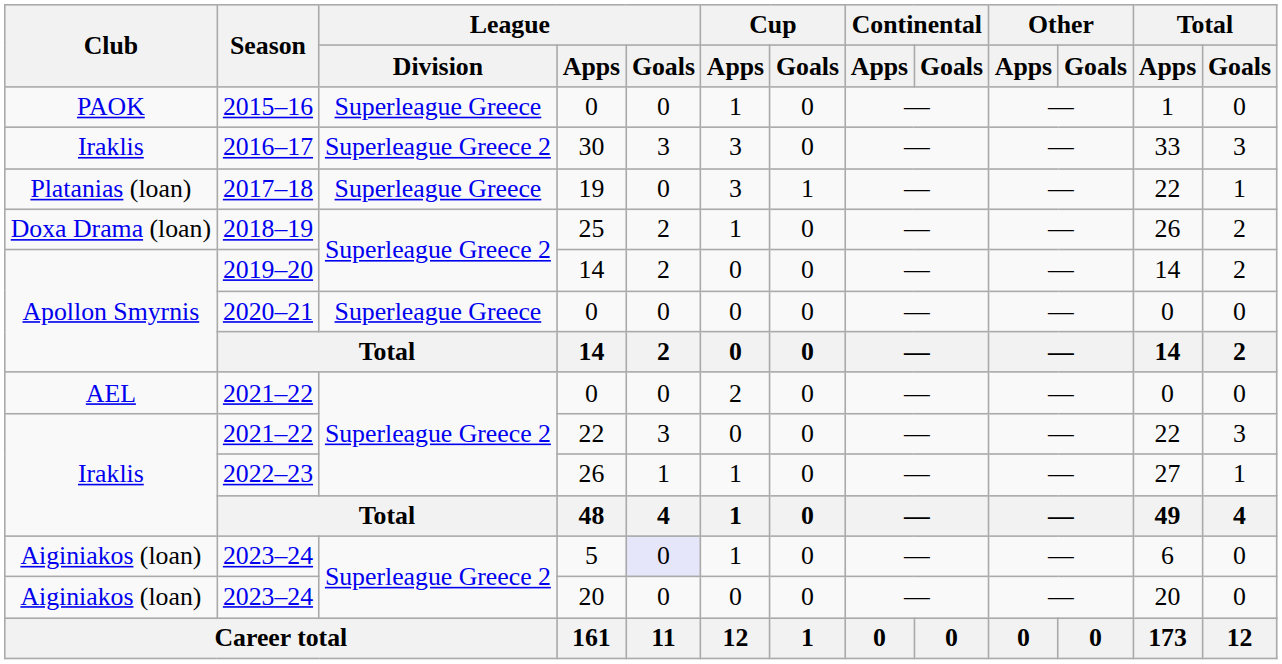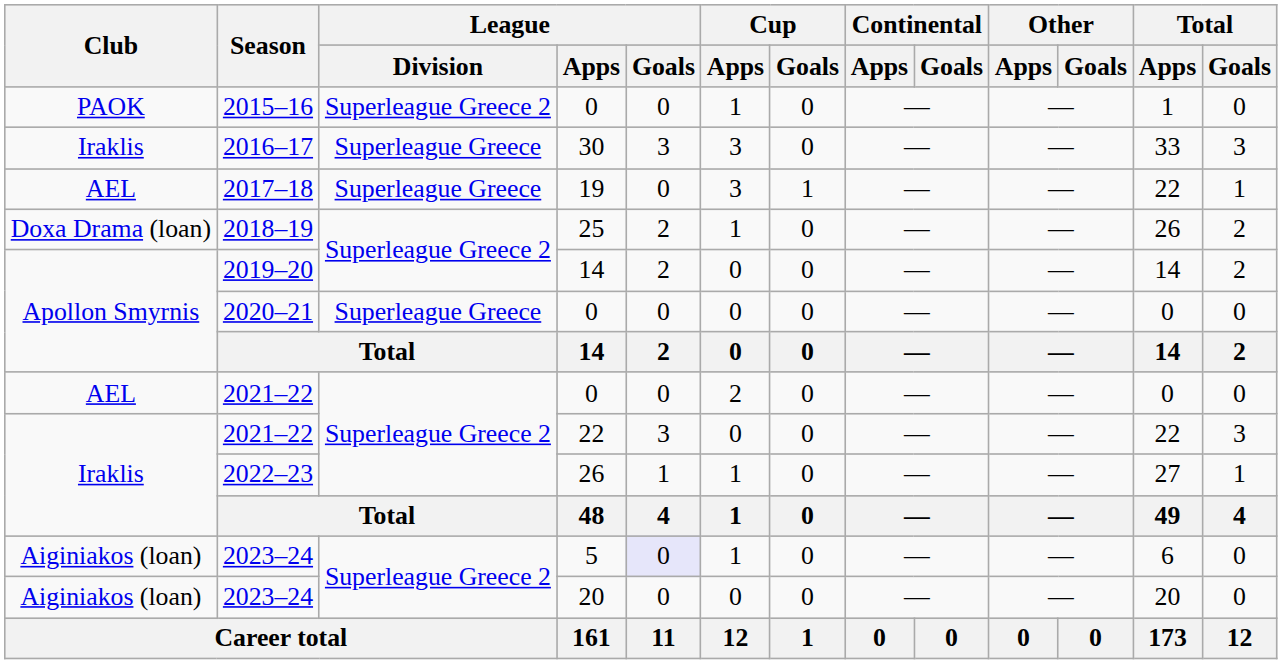 <table class="wikitable" style="text-align:center">
 <tr>
 <th rowspan=2>Club</th>
 <th rowspan=2>Season</th>
 <th colspan=3>League</th>
 <th colspan=2>Cup</th>
 <th colspan=2>Continental</th>
 <th colspan=2>Other</th>
 <th colspan=2>Total</th>
 </tr>
 <tr>
 <th>Division</th>
 <th>Apps</th>
 <th>Goals</th>
 <th>Apps</th>
 <th>Goals</th>
 <th>Apps</th>
 <th>Goals</th>
 <th>Apps</th>
 <th>Goals</th>
 <th>Apps</th>
 <th>Goals</th>
 </tr>
 <tr>
 <td><a href='#'>PAOK</a></td>
 <td><a href='#'>2015–16</a></td>
-<td><a href='#'>Superleague Greece</a></td>
+<td><a href='#'>Superleague Greece 2</a></td>
 <td>0</td>
 <td>0</td>
 <td>1</td>
 <td>0</td>
 <td colspan="2">—</td>
 <td colspan="2">—</td>
 <td>1</td>
 <td>0</td>
 </tr>
 <tr>
 <td><a href='#'>Iraklis</a></td>
 <td><a href='#'>2016–17</a></td>
-<td><a href='#'>Superleague Greece 2</a></td>
+<td><a href='#'>Superleague Greece</a></td>
 <td>30</td>
 <td>3</td>
 <td>3</td>
 <td>0</td>
 <td colspan="2">—</td>
 <td colspan="2">—</td>
 <td>33</td>
 <td>3</td>
 </tr>
 <tr>
-<td><a href='#'>Platanias</a> (loan)</td>
+<td><a href='#'>AEL</a></td>
 <td><a href='#'>2017–18</a></td>
 <td><a href='#'>Superleague Greece</a></td>
 <td>19</td>
 <td>0</td>
 <td>3</td>
 <td>1</td>
 <td colspan="2">—</td>
 <td colspan="2">—</td>
 <td>22</td>
 <td>1</td>
 </tr>
 <tr>
 <td><a href='#'>Doxa Drama</a> (loan)</td>
 <td><a href='#'>2018–19</a></td>
 <td rowspan="2"><a href='#'>Superleague Greece 2</a></td>
 <td>25</td>
 <td>2</td>
 <td>1</td>
 <td>0</td>
 <td colspan="2">—</td>
 <td colspan="2">—</td>
 <td>26</td>
 <td>2</td>
 </tr>
 <tr>
 <td rowspan="3"><a href='#'>Apollon Smyrnis</a></td>
 <td><a href='#'>2019–20</a></td>
 <td>14</td>
 <td>2</td>
 <td>0</td>
 <td>0</td>
 <td colspan="2">—</td>
 <td colspan="2">—</td>
 <td>14</td>
 <td>2</td>
 </tr>
 <tr>
 <td><a href='#'>2020–21</a></td>
 <td><a href='#'>Superleague Greece</a></td>
 <td>0</td>
 <td>0</td>
 <td>0</td>
 <td>0</td>
 <td colspan="2">—</td>
 <td colspan="2">—</td>
 <td>0</td>
 <td>0</td>
 </tr>
 <tr>
 <th colspan="2">Total</th>
 <th>14</th>
 <th>2</th>
 <th>0</th>
 <th>0</th>
 <th colspan="2">—</th>
 <th colspan="2">—</th>
 <th>14</th>
 <th>2</th>
 </tr>
 <tr>
 <td><a href='#'>AEL</a></td>
 <td><a href='#'>2021–22</a></td>
 <td rowspan="3"><a href='#'>Superleague Greece 2</a></td>
 <td>0</td>
 <td>0</td>
 <td>2</td>
 <td>0</td>
 <td colspan="2">—</td>
 <td colspan="2">—</td>
 <td>0</td>
 <td>0</td>
 </tr>
 <tr>
 <td rowspan="3"><a href='#'>Iraklis</a></td>
 <td><a href='#'>2021–22</a></td>
 <td>22</td>
 <td>3</td>
 <td>0</td>
 <td>0</td>
 <td colspan="2">—</td>
 <td colspan="2">—</td>
 <td>22</td>
 <td>3</td>
 </tr>
 <tr>
 <td><a href='#'>2022–23</a></td>
 <td>26</td>
 <td>1</td>
 <td>1</td>
 <td>0</td>
 <td colspan="2">—</td>
 <td colspan="2">—</td>
 <td>27</td>
 <td>1</td>
 </tr>
 <tr>
 <th colspan="2">Total</th>
 <th>48</th>
 <th>4</th>
 <th>1</th>
 <th>0</th>
 <th colspan="2">—</th>
 <th colspan="2">—</th>
 <th>49</th>
 <th>4</th>
 </tr>
 <tr>
 <td><a href='#'>Aiginiakos</a> (loan)</td>
 <td><a href='#'>2023–24</a></td>
 <td rowspan="2"><a href='#'>Superleague Greece 2</a></td>
 <td>5</td>
 <td style="background: lavender;">0</td>
 <td>1</td>
 <td>0</td>
 <td colspan="2">—</td>
 <td colspan="2">—</td>
 <td>6</td>
 <td>0</td>
 </tr>
 <tr>
 <td><a href='#'>Aiginiakos</a> (loan)</td>
 <td><a href='#'>2023–24</a></td>
 <td>20</td>
 <td>0</td>
 <td>0</td>
 <td>0</td>
 <td colspan="2">—</td>
 <td colspan="2">—</td>
 <td>20</td>
 <td>0</td>
 </tr>
 <tr>
 <th colspan="3">Career total</th>
 <th>161</th>
 <th>11</th>
 <th>12</th>
 <th>1</th>
 <th>0</th>
 <th>0</th>
 <th>0</th>
 <th>0</th>
 <th>173</th>
 <th>12</th>
 </tr>
 </table>
